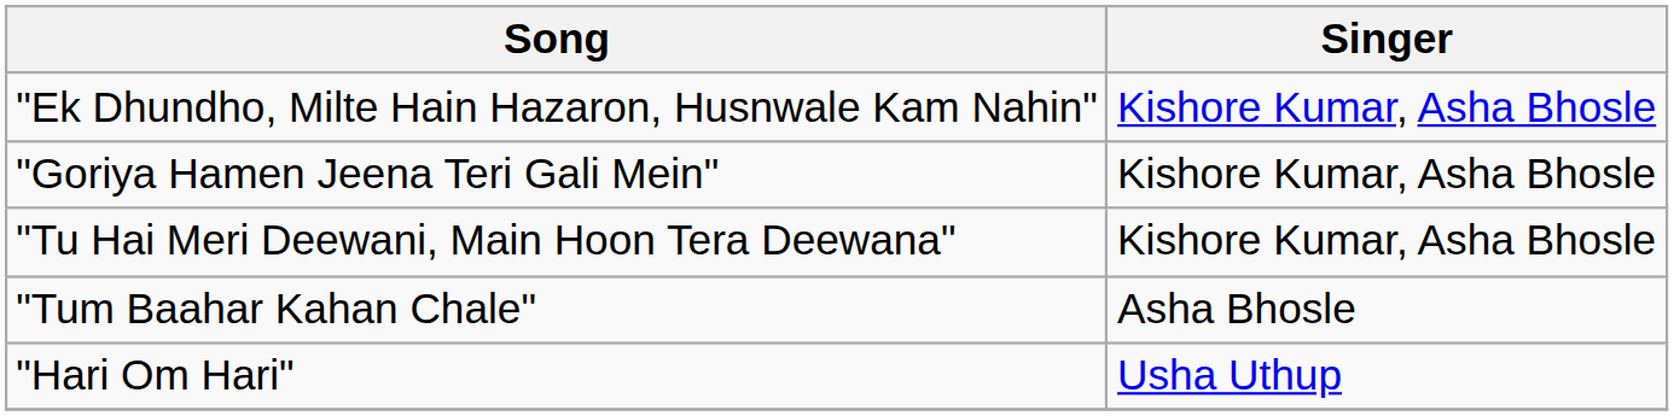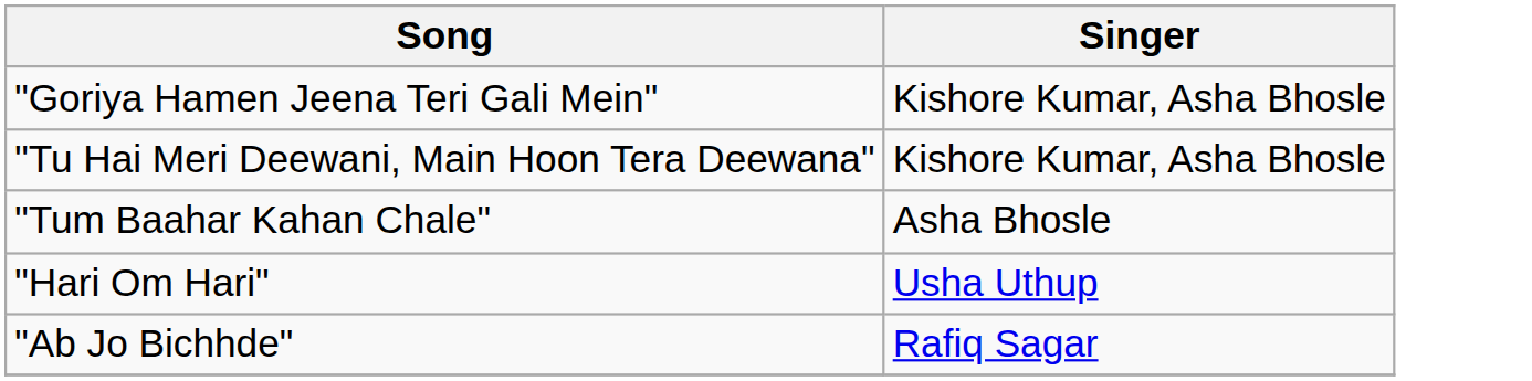 <table class="wikitable">
 <tr>
 <th>Song</th>
 <th>Singer</th>
-</tr>
-<tr>
-<td>"Ek Dhundho, Milte Hain Hazaron, Husnwale Kam Nahin"</td>
-<td><a href='#'>Kishore Kumar</a>, <a href='#'>Asha Bhosle</a></td>
 </tr>
 <tr>
 <td>"Goriya Hamen Jeena Teri Gali Mein"</td>
 <td>Kishore Kumar, Asha Bhosle</td>
 </tr>
 <tr>
 <td>"Tu Hai Meri Deewani, Main Hoon Tera Deewana"</td>
 <td>Kishore Kumar, Asha Bhosle</td>
 </tr>
 <tr>
 <td>"Tum Baahar Kahan Chale"</td>
 <td>Asha Bhosle</td>
 </tr>
 <tr>
 <td>"Hari Om Hari"</td>
 <td><a href='#'>Usha Uthup</a></td>
 </tr>
 <tr>
+<td>"Ab Jo Bichhde"</td>
+<td><a href='#'>Rafiq Sagar</a></td>
+</tr>
+<tr>
 </tr>
 </table>
